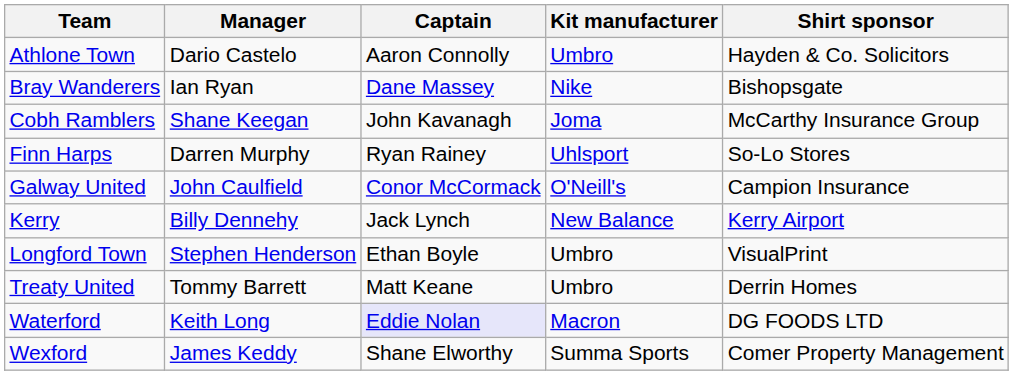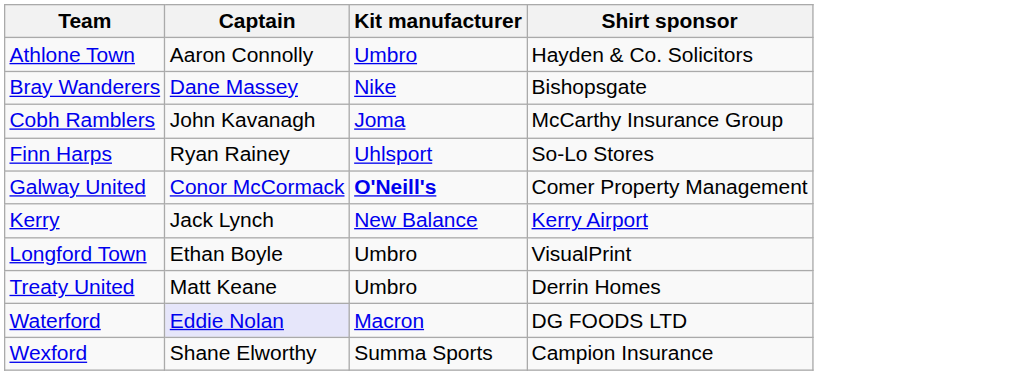 <table class="wikitable sortable" style="text-align: left;">
 <tr>
 <th>Team</th>
-<th>Manager</th>
 <th>Captain</th>
 <th>Kit manufacturer</th>
 <th>Shirt sponsor</th>
 </tr>
 <tr>
 <td><a href='#'>Athlone Town</a></td>
-<td> Dario Castelo</td>
 <td> Aaron Connolly</td>
 <td><a href='#'>Umbro</a></td>
 <td>Hayden & Co. Solicitors</td>
 </tr>
 <tr>
 <td><a href='#'>Bray Wanderers</a></td>
-<td> Ian Ryan</td>
 <td> <a href='#'>Dane Massey</a></td>
 <td><a href='#'>Nike</a></td>
 <td>Bishopsgate</td>
 </tr>
 <tr>
 <td><a href='#'>Cobh Ramblers</a></td>
-<td> <a href='#'>Shane Keegan</a></td>
 <td> John Kavanagh</td>
 <td><a href='#'>Joma</a></td>
 <td>McCarthy Insurance Group</td>
 </tr>
 <tr>
 <td><a href='#'>Finn Harps</a></td>
-<td> Darren Murphy</td>
 <td> Ryan Rainey</td>
 <td><a href='#'>Uhlsport</a></td>
 <td>So-Lo Stores</td>
 </tr>
 <tr>
 <td><a href='#'>Galway United</a></td>
-<td> <a href='#'>John Caulfield</a></td>
 <td> <a href='#'>Conor McCormack</a></td>
-<td><a href='#'>O'Neill's</a></td>
-<td>Campion Insurance</td>
+<td><strong><a href='#'>O'Neill's</a></strong></td>
+<td>Comer Property Management</td>
 </tr>
 <tr>
 <td><a href='#'>Kerry</a></td>
-<td> <a href='#'>Billy Dennehy</a></td>
 <td> Jack Lynch</td>
 <td><a href='#'>New Balance</a></td>
 <td><a href='#'>Kerry Airport</a></td>
 </tr>
 <tr>
 <td><a href='#'>Longford Town</a></td>
-<td> <a href='#'>Stephen Henderson</a></td>
 <td> Ethan Boyle</td>
 <td>Umbro</td>
 <td>VisualPrint</td>
 </tr>
 <tr>
 <td><a href='#'>Treaty United</a></td>
-<td> Tommy Barrett</td>
 <td> Matt Keane</td>
 <td>Umbro</td>
 <td>Derrin Homes</td>
 </tr>
 <tr>
 <td><a href='#'>Waterford</a></td>
-<td> <a href='#'>Keith Long</a></td>
 <td style="background: lavender;"> <a href='#'>Eddie Nolan</a></td>
 <td><a href='#'>Macron</a></td>
 <td>DG FOODS LTD</td>
 </tr>
 <tr>
 <td><a href='#'>Wexford</a></td>
-<td> <a href='#'>James Keddy</a></td>
 <td> Shane Elworthy</td>
 <td>Summa Sports</td>
-<td>Comer Property Management</td>
+<td>Campion Insurance</td>
 </tr>
 </table>
